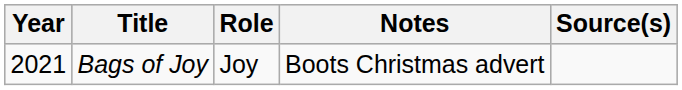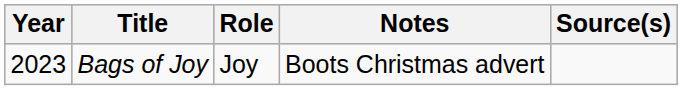 <table class="wikitable sortable">
 <tr>
 <th>Year</th>
 <th>Title</th>
 <th>Role</th>
 <th class="unsortable">Notes</th>
 <th>Source(s)</th>
 </tr>
 <tr>
-<td>2021</td>
+<td>2023</td>
 <td><em>Bags of Joy</em></td>
 <td>Joy</td>
 <td>Boots Christmas advert</td>
 <td></td>
 </tr>
 </table>
